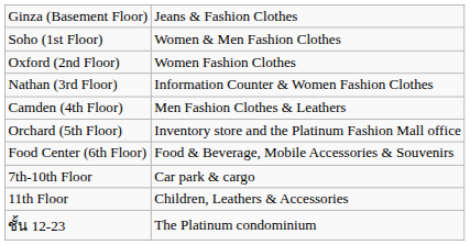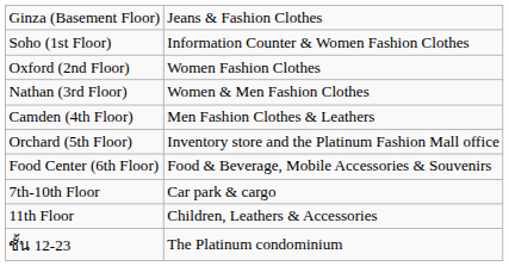 <table class="wikitable">
 <tr>
 <td>Ginza (Basement Floor)</td>
 <td>Jeans & Fashion Clothes</td>
 </tr>
 <tr>
 <td>Soho (1st Floor)</td>
-<td>Women & Men Fashion Clothes</td>
+<td>Information Counter & Women Fashion Clothes</td>
 </tr>
 <tr>
 <td>Oxford (2nd Floor)</td>
 <td>Women Fashion Clothes</td>
 </tr>
 <tr>
 <td>Nathan (3rd Floor)</td>
-<td>Information Counter & Women Fashion Clothes</td>
+<td>Women & Men Fashion Clothes</td>
 </tr>
 <tr>
 <td>Camden (4th Floor)</td>
 <td>Men Fashion Clothes & Leathers</td>
 </tr>
 <tr>
 <td>Orchard (5th Floor)</td>
 <td>Inventory store and the Platinum Fashion Mall office</td>
 </tr>
 <tr>
 <td>Food Center (6th Floor)</td>
 <td>Food & Beverage, Mobile Accessories & Souvenirs</td>
 </tr>
 <tr>
 <td>7th-10th Floor</td>
 <td>Car park & cargo</td>
 </tr>
 <tr>
 <td>11th Floor</td>
 <td>Children, Leathers & Accessories</td>
 </tr>
 <tr>
 <td>ชั้น 12-23</td>
 <td>The Platinum condominium</td>
 </tr>
 </table>
